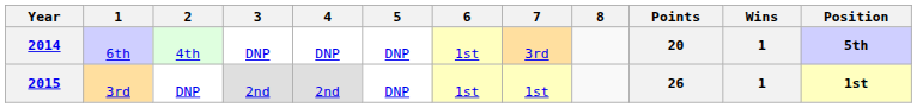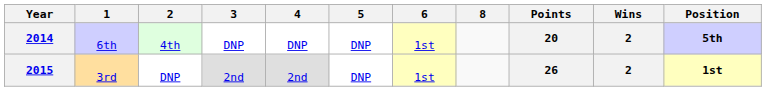 <table class="wikitable" style="text-align: center;" style="font-size:small" style="clear:both;">
 <tr>
 <th width="2%">Year</th>
 <th width="2%">1</th>
 <th width="2%">2</th>
 <th width="2%">3</th>
 <th width="2%">4</th>
 <th width="2%">5</th>
 <th width="2%">6</th>
-<th width="2%">7</th>
 <th width="2%">8</th>
 <th width="2%">Points</th>
 <th width="2%">Wins</th>
 <th width="2%">Position</th>
 </tr>
 <tr align=center>
 <th><a href='#'>2014</a></th>
 <td style="background:#cfcfff;"><br><a href='#'>6th</a></td>
 <td style="background:#dfffdf;"><br><a href='#'>4th</a></td>
 <td style="background:#FFFFFF;"><br><a href='#'>DNP</a><br></td>
 <td style="background:#FFFFFF;"><br><a href='#'>DNP</a><br></td>
 <td style="background:#FFFFFF;"><br><a href='#'>DNP</a><br></td>
 <td style="background:#ffffbf;"><br> <a href='#'>1st</a></td>
-<td style="background:#ffdf9f;"><br> <a href='#'>3rd</a></td>
 <td></td>
 <th>20</th>
-<th>1</th>
+<th>2</th>
 <td style="background:#cfcfff;"><strong>5th</strong></td>
 </tr>
 <tr align=center>
 <th><a href='#'>2015</a></th>
 <td style="background:#ffdf9f;"><br><a href='#'>3rd</a></td>
 <td style="background:#FFFFFF;"><br><a href='#'>DNP</a></td>
 <td style="background:#dfdfdf;"><br><a href='#'>2nd</a></td>
 <td style="background:#dfdfdf;"><br><a href='#'>2nd</a></td>
 <td style="background:#FFFFFF;"><br><a href='#'>DNP</a></td>
 <td style="background:#ffffbf;"><br><a href='#'>1st</a></td>
-<td style="background:#ffffbf;"><br><a href='#'>1st</a></td>
 <td></td>
 <th>26</th>
-<th>1</th>
+<th>2</th>
 <th style="background:#ffffbf;">1st</th>
 </tr>
 </table>
